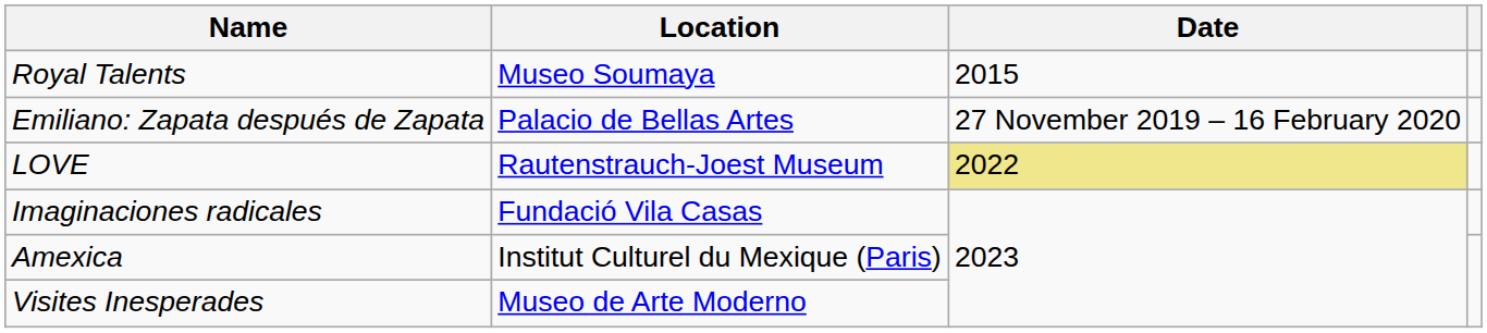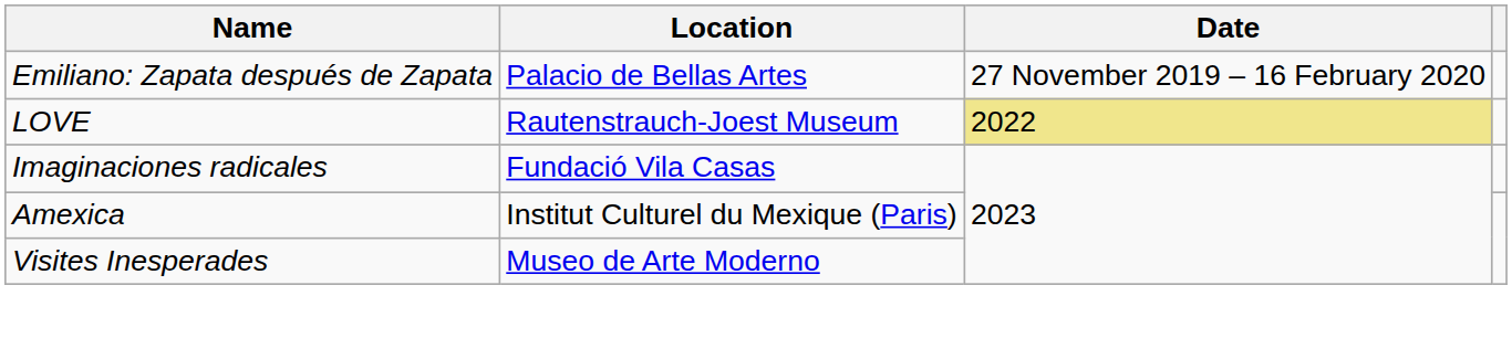 <table class="wikitable">
 <tr>
 <th>Name</th>
 <th>Location</th>
 <th>Date</th>
 <th></th>
-</tr>
-<tr>
-<td><em>Royal Talents</em></td>
-<td><a href='#'>Museo Soumaya</a></td>
-<td>2015</td>
-<td></td>
 </tr>
 <tr>
 <td><em>Emiliano: Zapata después de Zapata</em></td>
 <td><a href='#'>Palacio de Bellas Artes</a></td>
 <td>27 November 2019 – 16 February 2020</td>
 <td></td>
 </tr>
 <tr>
 <td><em>LOVE</em></td>
 <td><a href='#'>Rautenstrauch-Joest Museum</a></td>
 <td style="background: khaki;">2022</td>
 <td></td>
 </tr>
 <tr>
 <td><em>Imaginaciones radicales</em></td>
 <td><a href='#'>Fundació Vila Casas</a></td>
 <td rowspan="3">2023</td>
 <td><em></em></td>
 </tr>
 <tr>
 <td><em>Amexica</em></td>
 <td>Institut Culturel du Mexique (<a href='#'>Paris</a>)</td>
 <td rowspan="2"></td>
 </tr>
 <tr>
 <td><em>Visites Inesperades</em></td>
 <td><a href='#'>Museo de Arte Moderno</a></td>
 </tr>
 </table>
